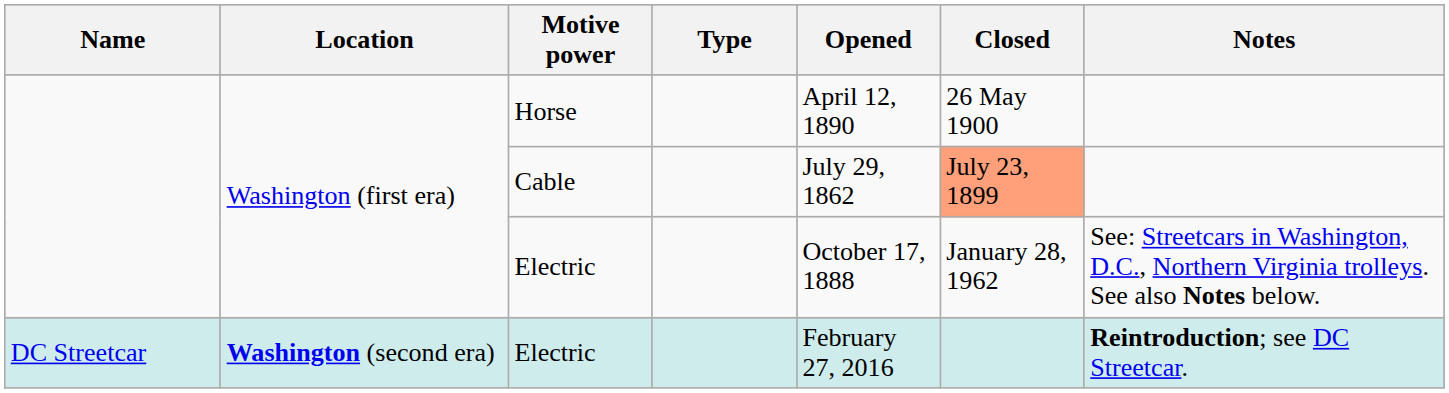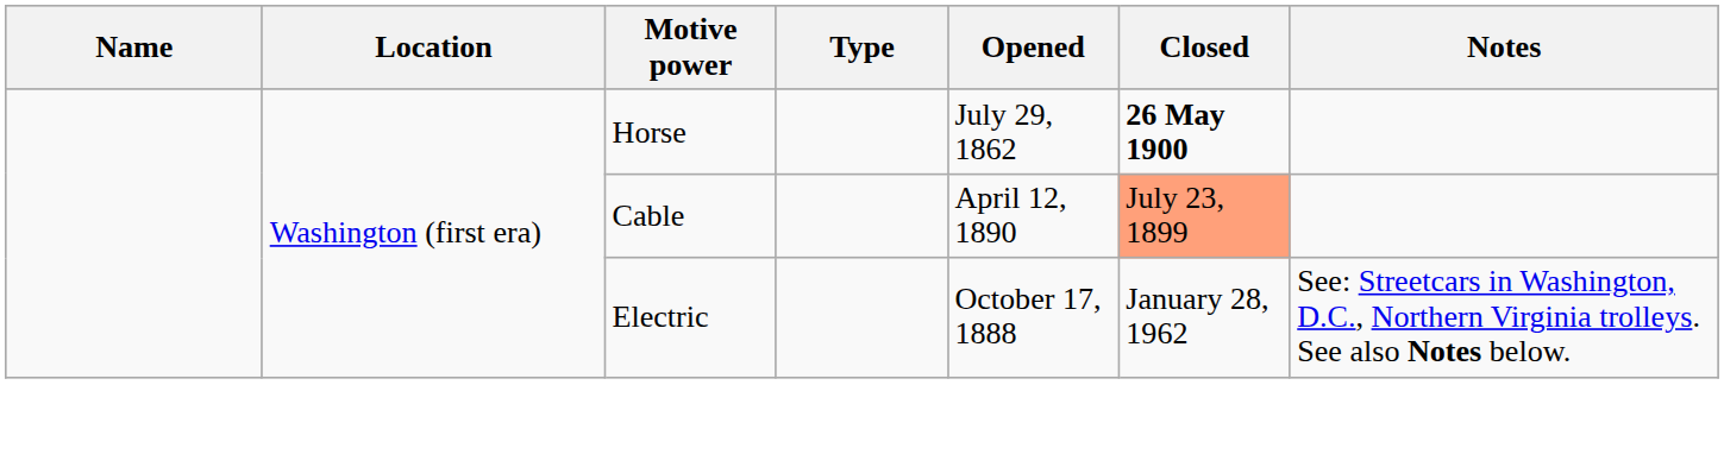 <table class="wikitable sortable" width=100%>
 <tr>
 <th width=15%>Name</th>
 <th width=20%>Location</th>
 <th width=10%>Motive power</th>
 <th width=10%>Type</th>
 <th width=10%>Opened</th>
 <th width=10%>Closed</th>
 <th class="unsortable" width=25%>Notes</th>
 </tr>
 <tr>
 <td rowspan="3"> </td>
 <td rowspan="3"><a href='#'>Washington</a> (first era)</td>
 <td>Horse</td>
 <td> </td>
-<td>April 12, 1890</td>
-<td>26 May 1900</td>
+<td>July 29, 1862</td>
+<td><strong>26 May 1900</strong></td>
 <td> </td>
 </tr>
 <tr>
 <td>Cable</td>
 <td> </td>
-<td>July 29, 1862</td>
+<td>April 12, 1890</td>
 <td style="background: lightsalmon;">July 23, 1899</td>
 <td> </td>
 </tr>
 <tr>
 <td>Electric</td>
 <td> </td>
 <td>October 17, 1888</td>
 <td>January 28, 1962</td>
 <td>See: <a href='#'>Streetcars in Washington, D.C.</a>, <a href='#'>Northern Virginia trolleys</a>.<br>See also <strong>Notes</strong> below.</td>
 </tr>
-<tr style="background:#CFECEC">
-<td><a href='#'>DC Streetcar</a></td>
-<td><strong><a href='#'>Washington</a></strong> (second era)</td>
-<td>Electric</td>
-<td> </td>
-<td>February 27, 2016</td>
-<td> </td>
-<td><strong>Reintroduction</strong>; see <a href='#'>DC Streetcar</a>.</td>
-</tr>
 </table>
